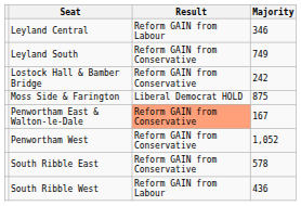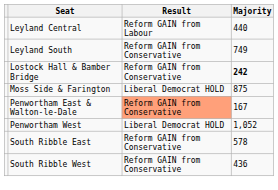 <table class="wikitable" style="right; width:50%">
 <tr>
 <th></th>
 <th>Seat</th>
 <th>Result</th>
 <th>Majority</th>
 </tr>
 <tr>
 <td></td>
 <td>Leyland Central</td>
 <td>Reform GAIN from Labour</td>
-<td>346</td>
+<td>440</td>
 </tr>
 <tr>
 <td></td>
 <td>Leyland South</td>
 <td>Reform GAIN from Conservative</td>
 <td>749</td>
 </tr>
 <tr>
 <td></td>
 <td>Lostock Hall & Bamber Bridge</td>
 <td>Reform GAIN from Conservative</td>
-<td>242</td>
+<td><strong>242</strong></td>
 </tr>
 <tr>
 <td></td>
 <td>Moss Side & Farington</td>
 <td>Liberal Democrat HOLD</td>
 <td>875</td>
 </tr>
 <tr>
 <td></td>
 <td>Penwortham East & Walton-le-Dale</td>
 <td style="background: lightsalmon;">Reform GAIN from Conservative</td>
 <td>167</td>
 </tr>
 <tr>
 <td></td>
 <td>Penwortham West</td>
-<td>Reform GAIN from Conservative</td>
+<td>Liberal Democrat HOLD</td>
 <td>1,052</td>
 </tr>
 <tr>
 <td></td>
 <td>South Ribble East</td>
 <td>Reform GAIN from Conservative</td>
 <td>578</td>
 </tr>
 <tr>
 <td></td>
 <td>South Ribble West</td>
-<td>Reform GAIN from Labour</td>
+<td>Reform GAIN from Conservative</td>
 <td>436</td>
 </tr>
 </table>
